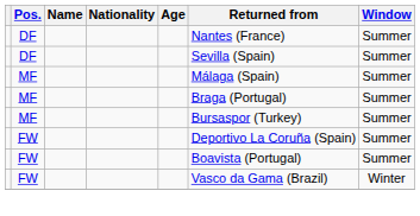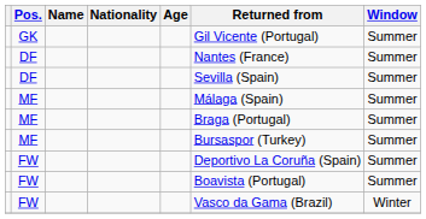 <table class="wikitable sortable" style="text-align:center;">
 <tr>
 <th scope=col></th>
 <th scope=col><a href='#'>Pos.</a></th>
 <th scope=col>Name</th>
 <th scope=col>Nationality</th>
 <th scope=col>Age</th>
 <th scope=col>Returned from</th>
 <th scope=col><a href='#'>Window</a></th>
+</tr>
+<tr>
+<td></td>
+<td><a href='#'>GK</a></td>
+<td align=left></td>
+<td align=left></td>
+<td></td>
+<td align=left><a href='#'>Gil Vicente</a> (Portugal)</td>
+<td>Summer</td>
 </tr>
 <tr>
 <td></td>
 <td><a href='#'>DF</a></td>
 <td align=left></td>
 <td align=left></td>
 <td></td>
 <td align=left><a href='#'>Nantes</a> (France)</td>
 <td>Summer</td>
 </tr>
 <tr>
 <td></td>
 <td><a href='#'>DF</a></td>
 <td align=left></td>
 <td align=left></td>
 <td></td>
 <td align=left><a href='#'>Sevilla</a> (Spain)</td>
 <td>Summer</td>
 </tr>
 <tr>
 <td></td>
 <td><a href='#'>MF</a></td>
 <td align=left></td>
 <td align=left></td>
 <td></td>
 <td align=left><a href='#'>Málaga</a> (Spain)</td>
 <td>Summer</td>
 </tr>
 <tr>
 <td></td>
 <td><a href='#'>MF</a></td>
 <td align=left></td>
 <td align=left></td>
 <td></td>
 <td align=left><a href='#'>Braga</a> (Portugal)</td>
 <td>Summer</td>
 </tr>
 <tr>
 <td></td>
 <td><a href='#'>MF</a></td>
 <td align=left></td>
 <td align=left></td>
 <td></td>
 <td align=left><a href='#'>Bursaspor</a> (Turkey)</td>
 <td>Summer</td>
 </tr>
 <tr>
 <td></td>
 <td><a href='#'>FW</a></td>
 <td align=left></td>
 <td align=left></td>
 <td></td>
 <td align=left><a href='#'>Deportivo La Coruña</a> (Spain)</td>
 <td>Summer</td>
 </tr>
 <tr>
 <td></td>
 <td><a href='#'>FW</a></td>
 <td align=left></td>
 <td align=left></td>
 <td></td>
 <td align=left><a href='#'>Boavista</a> (Portugal)</td>
 <td>Summer</td>
 </tr>
 <tr>
 <td></td>
 <td><a href='#'>FW</a></td>
 <td align=left></td>
 <td align=left></td>
 <td></td>
 <td align=left><a href='#'>Vasco da Gama</a> (Brazil)</td>
 <td>Winter</td>
 </tr>
 <tr>
 </tr>
 </table>
